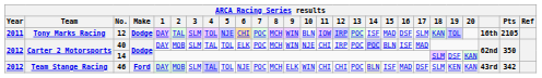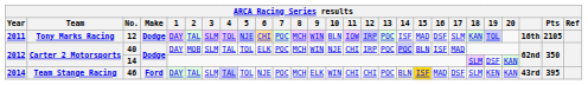 <table class="wikitable" style="text-align:center; font-size:75%">
 <tr>
 <th colspan=27><a href='#'>ARCA Racing Series</a> results</th>
 </tr>
 <tr>
 <th>Year</th>
 <th>Team</th>
 <th>No.</th>
 <th>Make</th>
 <th>1</th>
 <th>2</th>
 <th>3</th>
 <th>4</th>
 <th>5</th>
 <th>6</th>
 <th>7</th>
 <th>8</th>
 <th>9</th>
 <th>10</th>
 <th>11</th>
 <th>12</th>
 <th>13</th>
 <th>14</th>
 <th>15</th>
 <th>16</th>
 <th>17</th>
 <th>18</th>
 <th>19</th>
 <th>20</th>
 <th></th>
 <th>Pts</th>
 <th>Ref</th>
 </tr>
 <tr>
 <th><a href='#'>2011</a></th>
 <th><a href='#'>Tony Marks Racing</a></th>
 <th>12</th>
 <th><a href='#'>Dodge</a></th>
 <td style="background:#EFCFFF;"><a href='#'>DAY</a><br></td>
 <td style="background:#DFFFDF;"><a href='#'>TAL</a><br></td>
 <td style="background:#EFCFFF;"><a href='#'>SLM</a><br></td>
 <td style="background:#EFCFFF;"><a href='#'>TOL</a><br></td>
 <td style="background:#CFCFFF;"><a href='#'>NJE</a><br></td>
 <td style="background:#FFDF9F;"><a href='#'>CHI</a><br></td>
 <td style="background:#DFFFDF;"><a href='#'>POC</a><br></td>
 <td style="background:#EFCFFF;"><a href='#'>MCH</a><br></td>
 <td style="background:#EFCFFF;"><a href='#'>WIN</a><br></td>
 <td><a href='#'>BLN</a></td>
 <td style="background:#EFCFFF;"><a href='#'>IOW</a><br></td>
 <td style="background:#CFCFFF;"><a href='#'>IRP</a><br></td>
 <td style="background:#DFFFDF;"><a href='#'>POC</a><br></td>
 <td><a href='#'>ISF</a></td>
 <td><a href='#'>MAD</a></td>
 <td><a href='#'>DSF</a></td>
 <td><a href='#'>SLM</a></td>
 <td style="background:#DFFFDF;"><a href='#'>KAN</a><br></td>
 <td style="background:#CFCFFF;"><a href='#'>TOL</a><br></td>
 <td></td>
 <th>16th</th>
 <th>2105</th>
 <th></th>
 </tr>
 <tr>
 <th rowspan=2><a href='#'>2012</a></th>
 <th rowspan=2><a href='#'>Carter 2 Motorsports</a></th>
 <th>40</th>
 <th rowspan=2><a href='#'>Dodge</a></th>
 <td><a href='#'>DAY</a></td>
 <td><a href='#'>MOB</a></td>
 <td><a href='#'>SLM</a></td>
 <td><a href='#'>TAL</a></td>
 <td><a href='#'>TOL</a></td>
 <td><a href='#'>ELK</a></td>
 <td><a href='#'>POC</a></td>
 <td><a href='#'>MCH</a></td>
 <td><a href='#'>WIN</a></td>
 <td><a href='#'>NJE</a></td>
 <td><a href='#'>CHI</a></td>
 <td><a href='#'>IRP</a></td>
 <td><a href='#'>POC</a></td>
 <td style="background:#CFCFFF;"><a href='#'>POC</a><br></td>
 <td><a href='#'>BLN</a></td>
 <td><a href='#'>ISF</a></td>
 <td><a href='#'>MAD</a></td>
 <td colspan=3></td>
 <th rowspan=2>62nd</th>
 <th rowspan=2>350</th>
 <th rowspan=2></th>
 </tr>
 <tr>
 <th>14</th>
 <td colspan=17></td>
 <td style="background:#EFCFFF;"><a href='#'>SLM</a><br></td>
 <td><a href='#'>DSF</a></td>
 <td style="background:#DFFFDF;"><a href='#'>KAN</a><br></td>
 </tr>
 <tr>
-<th><a href='#'>2012</a></th>
+<th><a href='#'>2014</a></th>
 <th><a href='#'>Team Stange Racing</a></th>
 <th>46</th>
 <th><a href='#'>Ford</a></th>
 <td style="background:#DFFFDF;"><a href='#'>DAY</a><br></td>
-<td style="background:#DFFFDF;"><a href='#'>MOB</a><br></td>
+<td style="background:#DFFFDF;"><a href='#'>TAL</a><br></td>
 <td><a href='#'>SLM</a></td>
 <td style="background:#CFCFFF;"><a href='#'>TAL</a><br></td>
 <td><a href='#'>TOL</a></td>
 <td><a href='#'>NJE</a></td>
 <td><a href='#'>POC</a></td>
 <td><a href='#'>MCH</a></td>
 <td><a href='#'>ELK</a></td>
 <td><a href='#'>WIN</a></td>
 <td><a href='#'>CHI</a></td>
 <td><a href='#'>CHI</a></td>
 <td><a href='#'>POC</a></td>
 <td style="background: lightyellow;"><a href='#'>BLN</a></td>
-<td><a href='#'>ISF</a></td>
+<td style="background: gold;"><a href='#'>ISF</a></td>
 <td><a href='#'>MAD</a></td>
 <td><a href='#'>DSF</a></td>
 <td><a href='#'>SLM</a></td>
 <td><a href='#'>KEN</a></td>
 <td><a href='#'>KAN</a></td>
 <th>43rd</th>
-<th>342</th>
+<th>395</th>
 <th></th>
 </tr>
 </table>
